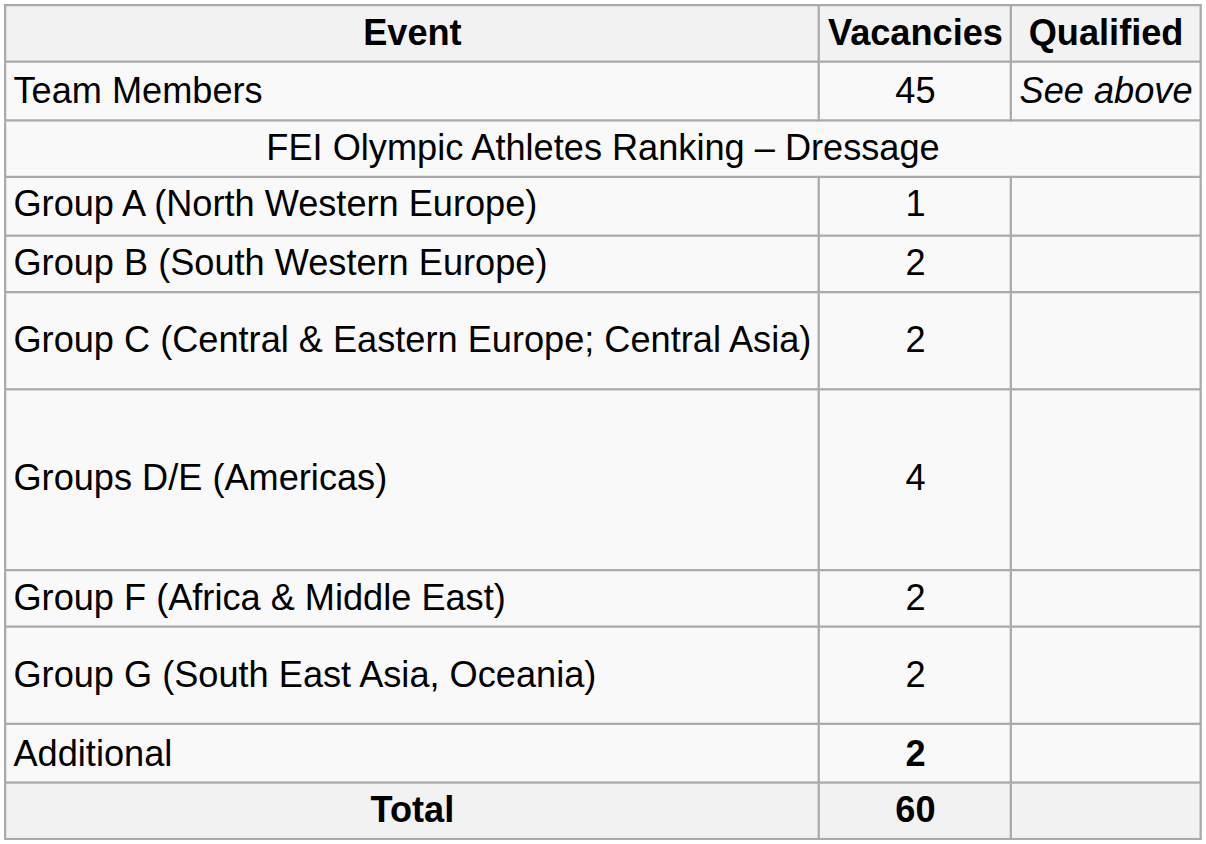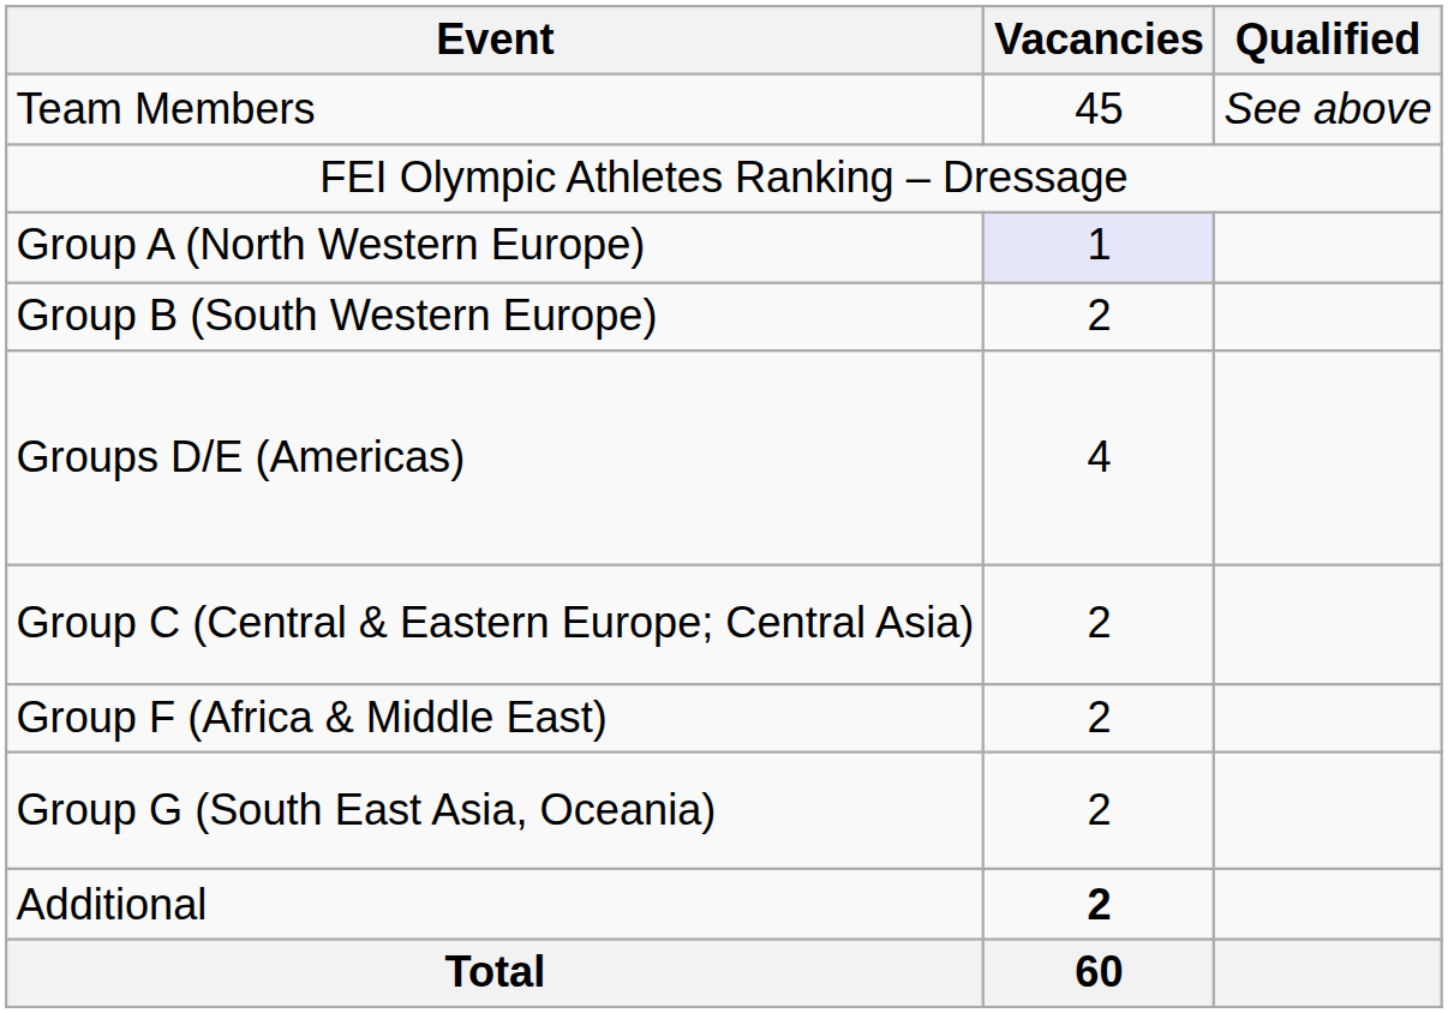 <table class="wikitable">
 <tr>
 <th scope="col">Event</th>
 <th>Vacancies</th>
 <th>Qualified</th>
 </tr>
 <tr>
 <td>Team Members</td>
 <td align="center">45</td>
 <td><em>See above</em></td>
 </tr>
 <tr>
 <td align="center" colspan="3">FEI Olympic Athletes Ranking – Dressage</td>
 </tr>
 <tr>
 <td>Group A (North Western Europe)</td>
-<td align="center">1</td>
+<td align="center" style="background: lavender;">1</td>
 <td><br><s></s></td>
 </tr>
 <tr>
 <td>Group B (South Western Europe)</td>
 <td align="center">2</td>
 <td><br></td>
 </tr>
 <tr>
+<td>Groups D/E (Americas)</td>
+<td align="center">4</td>
+<td><br><s></s><br><br><br></td>
+</tr>
+<tr>
 <td>Group C (Central & Eastern Europe; Central Asia)</td>
 <td align="center">2</td>
 <td><br><s></s><br></td>
-</tr>
-<tr>
-<td>Groups D/E (Americas)</td>
-<td align="center">4</td>
-<td><br><s></s><br><br><br></td>
 </tr>
 <tr>
 <td>Group F (Africa & Middle East)</td>
 <td align="center">2</td>
 <td><br></td>
 </tr>
 <tr>
 <td>Group G (South East Asia, Oceania)</td>
 <td align="center">2</td>
 <td><s></s><br><br></td>
 </tr>
 <tr>
 <td>Additional</td>
 <td align="center"><strong>2</strong></td>
 <td><br></td>
 </tr>
 <tr>
 <th>Total</th>
 <th>60</th>
 <th></th>
 </tr>
 </table>
